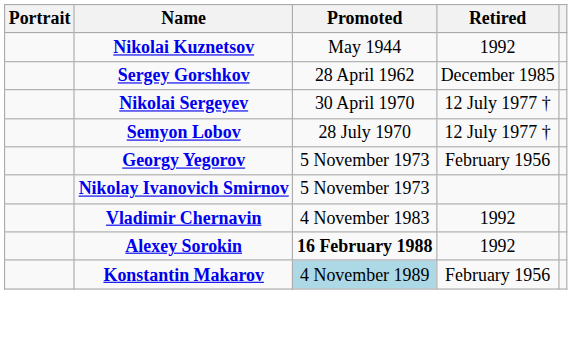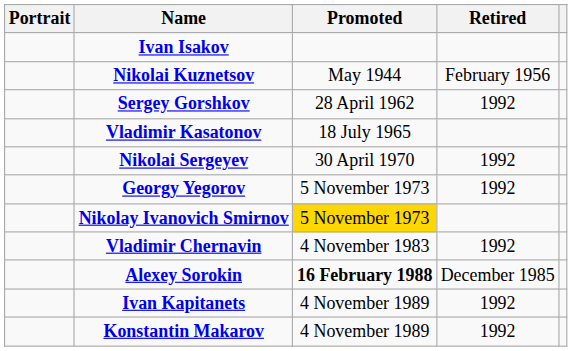 <table class="wikitable" style="text-align:center">
 <tr>
 <th>Portrait</th>
 <th>Name<br></th>
 <th>Promoted</th>
 <th>Retired</th>
 <th></th>
 </tr>
 <tr>
 <td></td>
+<td><strong><a href='#'>Ivan Isakov</a></strong><br></td>
+<td></td>
+<td></td>
+<td></td>
+</tr>
+<tr>
+<td></td>
 <td><strong><a href='#'>Nikolai Kuznetsov</a></strong><br></td>
 <td>May 1944</td>
-<td>1992</td>
+<td>February 1956</td>
 <td></td>
 </tr>
 <tr>
 <td></td>
 <td><strong><a href='#'>Sergey Gorshkov</a></strong><br></td>
 <td>28 April 1962</td>
-<td>December 1985</td>
+<td>1992</td>
+<td></td>
+</tr>
+<tr>
+<td></td>
+<td><strong><a href='#'>Vladimir Kasatonov</a></strong><br></td>
+<td>18 July 1965</td>
+<td></td>
 <td></td>
 </tr>
 <tr>
 <td></td>
 <td><strong><a href='#'>Nikolai Sergeyev</a></strong><br></td>
 <td>30 April 1970</td>
-<td>12 July 1977 †</td>
-<td></td>
-</tr>
-<tr>
-<td></td>
-<td><strong><a href='#'>Semyon Lobov</a></strong><br></td>
-<td>28 July 1970</td>
-<td>12 July 1977 †</td>
+<td>1992</td>
 <td></td>
 </tr>
 <tr>
 <td></td>
 <td><strong><a href='#'>Georgy Yegorov</a></strong><br></td>
 <td>5 November 1973</td>
-<td>February 1956</td>
+<td>1992</td>
 <td></td>
 </tr>
 <tr>
 <td></td>
 <td><strong><a href='#'>Nikolay Ivanovich Smirnov</a></strong><br></td>
-<td>5 November 1973</td>
+<td style="background: gold;">5 November 1973</td>
 <td></td>
 <td></td>
 </tr>
 <tr>
 <td></td>
 <td><strong><a href='#'>Vladimir Chernavin</a></strong><br></td>
 <td>4 November 1983</td>
 <td>1992</td>
 <td></td>
 </tr>
 <tr>
 <td></td>
 <td><strong><a href='#'>Alexey Sorokin</a></strong><br></td>
 <td><strong>16 February 1988</strong></td>
+<td>December 1985</td>
+<td></td>
+</tr>
+<tr>
+<td></td>
+<td><strong><a href='#'>Ivan Kapitanets</a></strong><br></td>
+<td>4 November 1989</td>
 <td>1992</td>
 <td></td>
 </tr>
 <tr>
 <td></td>
 <td><strong><a href='#'>Konstantin Makarov</a></strong><br></td>
-<td style="background: lightblue;">4 November 1989</td>
-<td>February 1956</td>
+<td>4 November 1989</td>
+<td>1992</td>
 <td></td>
 </tr>
 </table>
